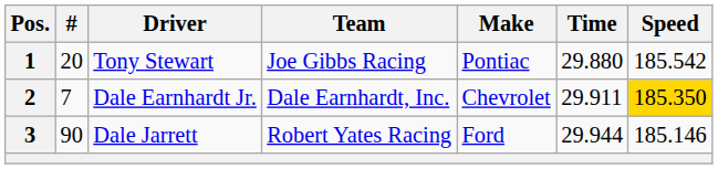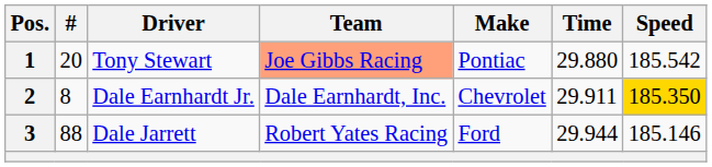 <table class="wikitable" style="font-size:95%">
 <tr>
 <th>Pos.</th>
 <th>#</th>
 <th>Driver</th>
 <th>Team</th>
 <th>Make</th>
 <th>Time</th>
 <th>Speed</th>
 </tr>
 <tr>
 <th>1</th>
 <td>20</td>
 <td><a href='#'>Tony Stewart</a></td>
-<td><a href='#'>Joe Gibbs Racing</a></td>
+<td style="background: lightsalmon;"><a href='#'>Joe Gibbs Racing</a></td>
 <td><a href='#'>Pontiac</a></td>
 <td>29.880</td>
 <td>185.542</td>
 </tr>
 <tr>
 <th>2</th>
-<td>7</td>
+<td>8</td>
 <td><a href='#'>Dale Earnhardt Jr.</a></td>
 <td><a href='#'>Dale Earnhardt, Inc.</a></td>
 <td><a href='#'>Chevrolet</a></td>
 <td>29.911</td>
 <td style="background: gold;">185.350</td>
 </tr>
 <tr>
 <th>3</th>
-<td>90</td>
+<td>88</td>
 <td><a href='#'>Dale Jarrett</a></td>
 <td><a href='#'>Robert Yates Racing</a></td>
 <td><a href='#'>Ford</a></td>
 <td>29.944</td>
 <td>185.146</td>
 </tr>
 <tr>
 <th colspan="7"></th>
 </tr>
 </table>
